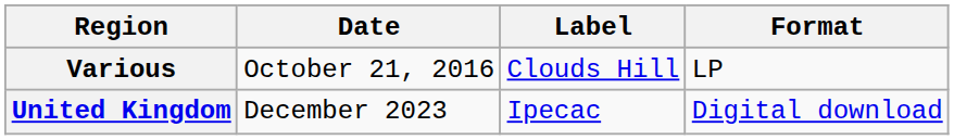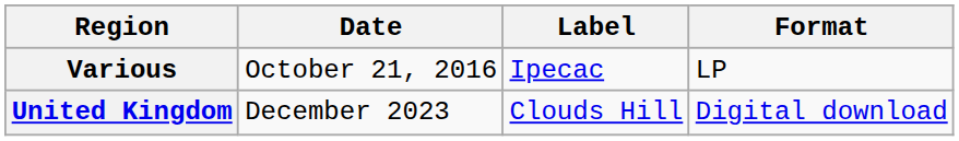 <table class="wikitable plainrowheaders">
 <tr>
 <th>Region</th>
 <th>Date</th>
 <th>Label</th>
 <th>Format</th>
 </tr>
 <tr>
 <th scope="row">Various</th>
 <td>October 21, 2016</td>
-<td><a href='#'>Clouds Hill</a></td>
+<td><a href='#'>Ipecac</a></td>
 <td>LP</td>
 </tr>
 <tr>
 <th scope="row"><a href='#'>United Kingdom</a></th>
 <td>December 2023</td>
-<td><a href='#'>Ipecac</a></td>
+<td><a href='#'>Clouds Hill</a></td>
 <td><a href='#'>Digital download</a></td>
 </tr>
 </table>
